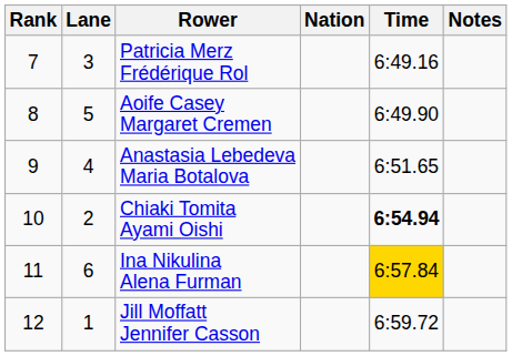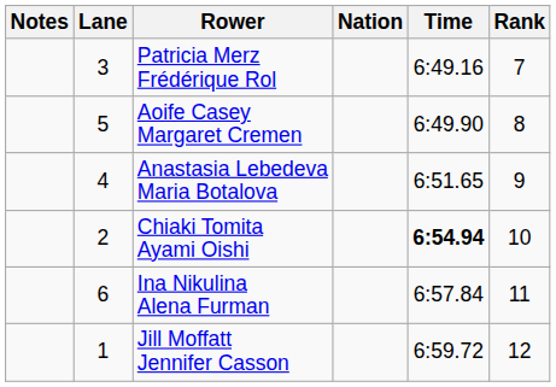 <table class="wikitable sortable" style="text-align:center">
 <tr>
-<th>Rank</th>
+<th>Notes</th>
 <th>Lane</th>
 <th>Rower</th>
 <th>Nation</th>
 <th>Time</th>
-<th>Notes</th>
+<th>Rank</th>
 </tr>
 <tr>
-<td>7</td>
+<td></td>
 <td>3</td>
 <td align=left><a href='#'>Patricia Merz</a><br><a href='#'>Frédérique Rol</a></td>
 <td align=left></td>
 <td>6:49.16</td>
-<td></td>
+<td>7</td>
 </tr>
 <tr>
-<td>8</td>
+<td></td>
 <td>5</td>
 <td align=left><a href='#'>Aoife Casey</a><br><a href='#'>Margaret Cremen</a></td>
 <td align=left></td>
 <td>6:49.90</td>
-<td></td>
+<td>8</td>
 </tr>
 <tr>
-<td>9</td>
+<td></td>
 <td>4</td>
 <td align="left"><a href='#'>Anastasia Lebedeva</a><br><a href='#'>Maria Botalova</a></td>
 <td align="left"></td>
 <td>6:51.65</td>
-<td></td>
+<td>9</td>
 </tr>
 <tr>
-<td>10</td>
+<td></td>
 <td>2</td>
 <td align="left"><a href='#'>Chiaki Tomita</a><br><a href='#'>Ayami Oishi</a></td>
 <td align="left"></td>
 <td><strong>6:54.94</strong></td>
-<td></td>
+<td>10</td>
 </tr>
 <tr>
-<td>11</td>
+<td></td>
 <td>6</td>
 <td align="left"><a href='#'>Ina Nikulina</a><br><a href='#'>Alena Furman</a></td>
 <td align="left"></td>
-<td style="background: gold;">6:57.84</td>
-<td></td>
+<td>6:57.84</td>
+<td>11</td>
 </tr>
 <tr>
-<td>12</td>
+<td></td>
 <td>1</td>
 <td align="left"><a href='#'>Jill Moffatt</a><br><a href='#'>Jennifer Casson</a></td>
 <td align="left"></td>
 <td>6:59.72</td>
-<td></td>
+<td>12</td>
 </tr>
 </table>
